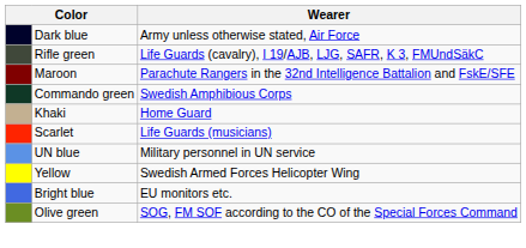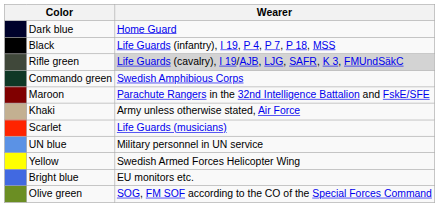 <table class="wikitable">
 <tr>
 <th colspan="2">Color</th>
 <th>Wearer</th>
 </tr>
 <tr>
 <td style="background:#00022b;">      </td>
 <td>Dark blue</td>
-<td>Army unless otherwise stated, <a href='#'>Air Force</a></td>
+<td><a href='#'>Home Guard</a></td>
+</tr>
+<tr>
+<td style="background:#000;"></td>
+<td>Black</td>
+<td><a href='#'>Life Guards</a> (infantry), <a href='#'>I 19</a>, <a href='#'>P 4</a>, <a href='#'>P 7</a>, <a href='#'>P 18</a>, <a href='#'>MSS</a></td>
 </tr>
 <tr>
 <td style="background:#40483a;"></td>
 <td>Rifle green</td>
-<td><a href='#'>Life Guards</a> (cavalry), <a href='#'>I 19</a>/<a href='#'>AJB</a>, <a href='#'>LJG</a>, <a href='#'>SAFR</a>, <a href='#'>K 3</a>, <a href='#'>FMUndSäkC</a></td>
+<td style="background: lightgrey;"><a href='#'>Life Guards</a> (cavalry), <a href='#'>I 19</a>/<a href='#'>AJB</a>, <a href='#'>LJG</a>, <a href='#'>SAFR</a>, <a href='#'>K 3</a>, <a href='#'>FMUndSäkC</a></td>
+</tr>
+<tr>
+<td style="background:#0f3826;"></td>
+<td>Commando green</td>
+<td><a href='#'>Swedish Amphibious Corps</a></td>
 </tr>
 <tr>
 <td style="background:maroon;"></td>
 <td>Maroon</td>
 <td><a href='#'>Parachute Rangers</a> in the <a href='#'>32nd Intelligence Battalion</a> and <a href='#'>FskE/SFE</a></td>
 </tr>
 <tr>
-<td style="background:#0f3826;"></td>
-<td>Commando green</td>
-<td><a href='#'>Swedish Amphibious Corps</a></td>
-</tr>
-<tr>
 <td style="background:#c3b091;"></td>
 <td>Khaki</td>
-<td><a href='#'>Home Guard</a></td>
+<td>Army unless otherwise stated, <a href='#'>Air Force</a></td>
 </tr>
 <tr>
 <td style="background:#ff2400;"></td>
 <td>Scarlet</td>
 <td><a href='#'>Life Guards (musicians)</a></td>
 </tr>
 <tr>
 <td style="background:#5b92e5;"></td>
 <td>UN blue</td>
 <td>Military personnel in UN service</td>
 </tr>
 <tr>
 <td style="background:#ff0;"></td>
 <td>Yellow</td>
 <td>Swedish Armed Forces Helicopter Wing</td>
 </tr>
 <tr>
 <td style="background:#4169e1;"></td>
 <td>Bright blue</td>
 <td>EU monitors etc.</td>
 </tr>
 <tr>
 <td style="background:#6b8e23;"></td>
 <td>Olive green</td>
 <td><a href='#'>SOG</a>, <a href='#'>FM SOF</a> according to the CO of the <a href='#'>Special Forces Command</a></td>
 </tr>
 </table>
